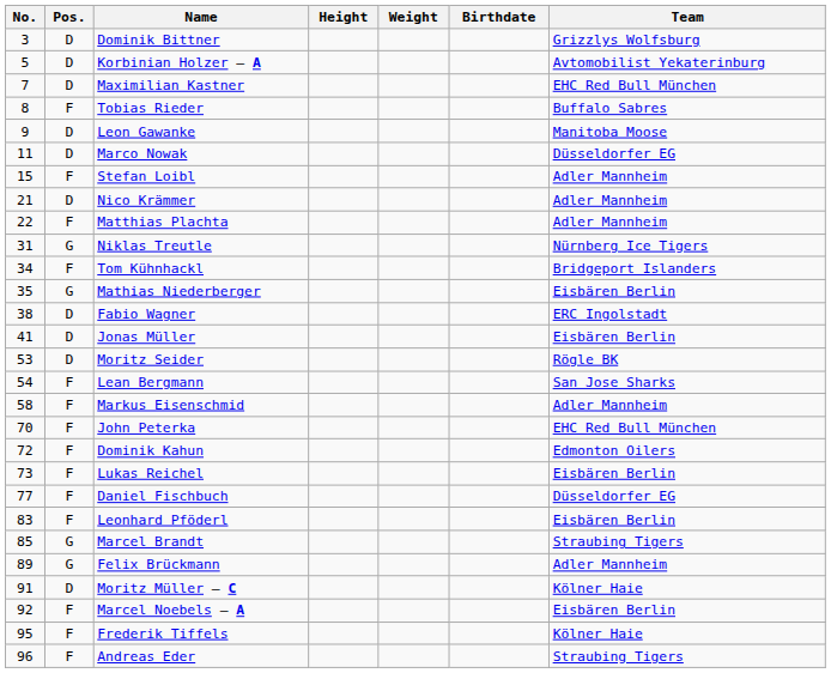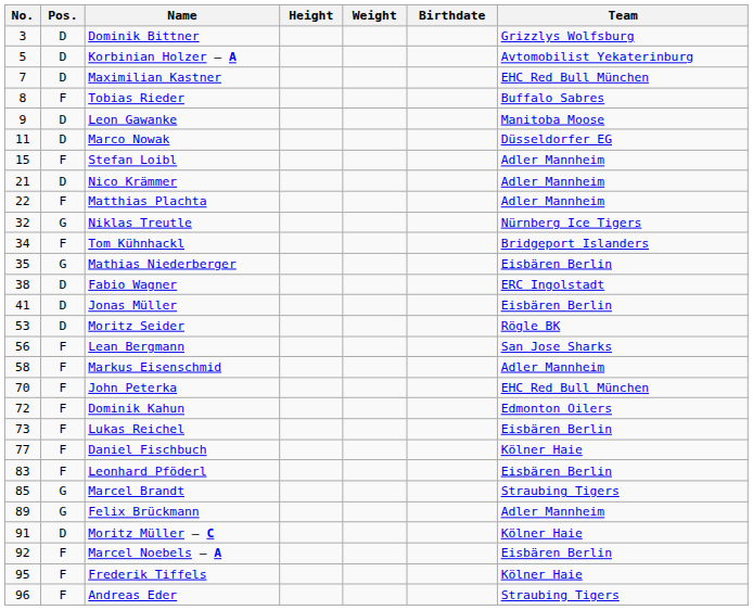 <table width="80%" class="wikitable sortable" style="font-size: 90%; text-align: center;">
 <tr>
 <th>No.</th>
 <th>Pos.</th>
 <th>Name</th>
 <th>Height</th>
 <th>Weight</th>
 <th>Birthdate</th>
 <th>Team</th>
 </tr>
 <tr>
 <td>3</td>
 <td>D</td>
 <td align=left><a href='#'>Dominik Bittner</a></td>
 <td></td>
 <td></td>
 <td></td>
 <td style="text-align:left;"> <a href='#'>Grizzlys Wolfsburg</a></td>
 </tr>
 <tr>
 <td>5</td>
 <td>D</td>
 <td align=left><a href='#'>Korbinian Holzer</a> – <strong><a href='#'>A</a></strong></td>
 <td></td>
 <td></td>
 <td></td>
 <td style="text-align:left;"> <a href='#'>Avtomobilist Yekaterinburg</a></td>
 </tr>
 <tr>
 <td>7</td>
 <td>D</td>
 <td align=left><a href='#'>Maximilian Kastner</a></td>
 <td></td>
 <td></td>
 <td></td>
 <td style="text-align:left;"> <a href='#'>EHC Red Bull München</a></td>
 </tr>
 <tr>
 <td>8</td>
 <td>F</td>
 <td align=left><a href='#'>Tobias Rieder</a></td>
 <td></td>
 <td></td>
 <td></td>
 <td style="text-align:left;"> <a href='#'>Buffalo Sabres</a></td>
 </tr>
 <tr>
 <td>9</td>
 <td>D</td>
 <td align=left><a href='#'>Leon Gawanke</a></td>
 <td></td>
 <td></td>
 <td></td>
 <td style="text-align:left;"> <a href='#'>Manitoba Moose</a></td>
 </tr>
 <tr>
 <td>11</td>
 <td>D</td>
 <td align=left><a href='#'>Marco Nowak</a></td>
 <td></td>
 <td></td>
 <td></td>
 <td style="text-align:left;"> <a href='#'>Düsseldorfer EG</a></td>
 </tr>
 <tr>
 <td>15</td>
 <td>F</td>
 <td align=left><a href='#'>Stefan Loibl</a></td>
 <td></td>
 <td></td>
 <td></td>
 <td style="text-align:left;"> <a href='#'>Adler Mannheim</a></td>
 </tr>
 <tr>
 <td>21</td>
 <td>D</td>
 <td align=left><a href='#'>Nico Krämmer</a></td>
 <td></td>
 <td></td>
 <td></td>
 <td style="text-align:left;"> <a href='#'>Adler Mannheim</a></td>
 </tr>
 <tr>
 <td>22</td>
 <td>F</td>
 <td align=left><a href='#'>Matthias Plachta</a></td>
 <td></td>
 <td></td>
 <td></td>
 <td style="text-align:left;"> <a href='#'>Adler Mannheim</a></td>
 </tr>
 <tr>
-<td>31</td>
+<td>32</td>
 <td>G</td>
 <td align=left><a href='#'>Niklas Treutle</a></td>
 <td></td>
 <td></td>
 <td></td>
 <td style="text-align:left;"> <a href='#'>Nürnberg Ice Tigers</a></td>
 </tr>
 <tr>
 <td>34</td>
 <td>F</td>
 <td align=left><a href='#'>Tom Kühnhackl</a></td>
 <td></td>
 <td></td>
 <td></td>
 <td style="text-align:left;"> <a href='#'>Bridgeport Islanders</a></td>
 </tr>
 <tr>
 <td>35</td>
 <td>G</td>
 <td align=left><a href='#'>Mathias Niederberger</a></td>
 <td></td>
 <td></td>
 <td></td>
 <td style="text-align:left;"> <a href='#'>Eisbären Berlin</a></td>
 </tr>
 <tr>
 <td>38</td>
 <td>D</td>
 <td align=left><a href='#'>Fabio Wagner</a></td>
 <td></td>
 <td></td>
 <td></td>
 <td style="text-align:left;"> <a href='#'>ERC Ingolstadt</a></td>
 </tr>
 <tr>
 <td>41</td>
 <td>D</td>
 <td align=left><a href='#'>Jonas Müller</a></td>
 <td></td>
 <td></td>
 <td></td>
 <td style="text-align:left;"> <a href='#'>Eisbären Berlin</a></td>
 </tr>
 <tr>
 <td>53</td>
 <td>D</td>
 <td align=left><a href='#'>Moritz Seider</a></td>
 <td></td>
 <td></td>
 <td></td>
 <td style="text-align:left;"> <a href='#'>Rögle BK</a></td>
 </tr>
 <tr>
-<td>54</td>
+<td>56</td>
 <td>F</td>
 <td align=left><a href='#'>Lean Bergmann</a></td>
 <td></td>
 <td></td>
 <td></td>
 <td style="text-align:left;"> <a href='#'>San Jose Sharks</a></td>
 </tr>
 <tr>
 <td>58</td>
 <td>F</td>
 <td align=left><a href='#'>Markus Eisenschmid</a></td>
 <td></td>
 <td></td>
 <td></td>
 <td style="text-align:left;"> <a href='#'>Adler Mannheim</a></td>
 </tr>
 <tr>
 <td>70</td>
 <td>F</td>
 <td align=left><a href='#'>John Peterka</a></td>
 <td></td>
 <td></td>
 <td></td>
 <td style="text-align:left;"> <a href='#'>EHC Red Bull München</a></td>
 </tr>
 <tr>
 <td>72</td>
 <td>F</td>
 <td align=left><a href='#'>Dominik Kahun</a></td>
 <td></td>
 <td></td>
 <td></td>
 <td style="text-align:left;"> <a href='#'>Edmonton Oilers</a></td>
 </tr>
 <tr>
 <td>73</td>
 <td>F</td>
 <td align=left><a href='#'>Lukas Reichel</a></td>
 <td></td>
 <td></td>
 <td></td>
 <td style="text-align:left;"> <a href='#'>Eisbären Berlin</a></td>
 </tr>
 <tr>
 <td>77</td>
 <td>F</td>
 <td align=left><a href='#'>Daniel Fischbuch</a></td>
 <td></td>
 <td></td>
 <td></td>
-<td style="text-align:left;"> <a href='#'>Düsseldorfer EG</a></td>
+<td style="text-align:left;"> <a href='#'>Kölner Haie</a></td>
 </tr>
 <tr>
 <td>83</td>
 <td>F</td>
 <td align=left><a href='#'>Leonhard Pföderl</a></td>
 <td></td>
 <td></td>
 <td></td>
 <td style="text-align:left;"> <a href='#'>Eisbären Berlin</a></td>
 </tr>
 <tr>
 <td>85</td>
 <td>G</td>
 <td align=left><a href='#'>Marcel Brandt</a></td>
 <td></td>
 <td></td>
 <td></td>
 <td style="text-align:left;"> <a href='#'>Straubing Tigers</a></td>
 </tr>
 <tr>
 <td>89</td>
 <td>G</td>
 <td align=left><a href='#'>Felix Brückmann</a></td>
 <td></td>
 <td></td>
 <td></td>
 <td style="text-align:left;"> <a href='#'>Adler Mannheim</a></td>
 </tr>
 <tr>
 <td>91</td>
 <td>D</td>
 <td align=left><a href='#'>Moritz Müller</a> – <strong><a href='#'>C</a></strong></td>
 <td></td>
 <td></td>
 <td></td>
 <td style="text-align:left;"> <a href='#'>Kölner Haie</a></td>
 </tr>
 <tr>
 <td>92</td>
 <td>F</td>
 <td align=left><a href='#'>Marcel Noebels</a> – <strong><a href='#'>A</a></strong></td>
 <td></td>
 <td></td>
 <td></td>
 <td style="text-align:left;"> <a href='#'>Eisbären Berlin</a></td>
 </tr>
 <tr>
 <td>95</td>
 <td>F</td>
 <td align=left><a href='#'>Frederik Tiffels</a></td>
 <td></td>
 <td></td>
 <td></td>
 <td style="text-align:left;"> <a href='#'>Kölner Haie</a></td>
 </tr>
 <tr>
 <td>96</td>
 <td>F</td>
 <td align=left><a href='#'>Andreas Eder</a></td>
 <td></td>
 <td></td>
 <td></td>
 <td style="text-align:left;"> <a href='#'>Straubing Tigers</a></td>
 </tr>
 </table>
